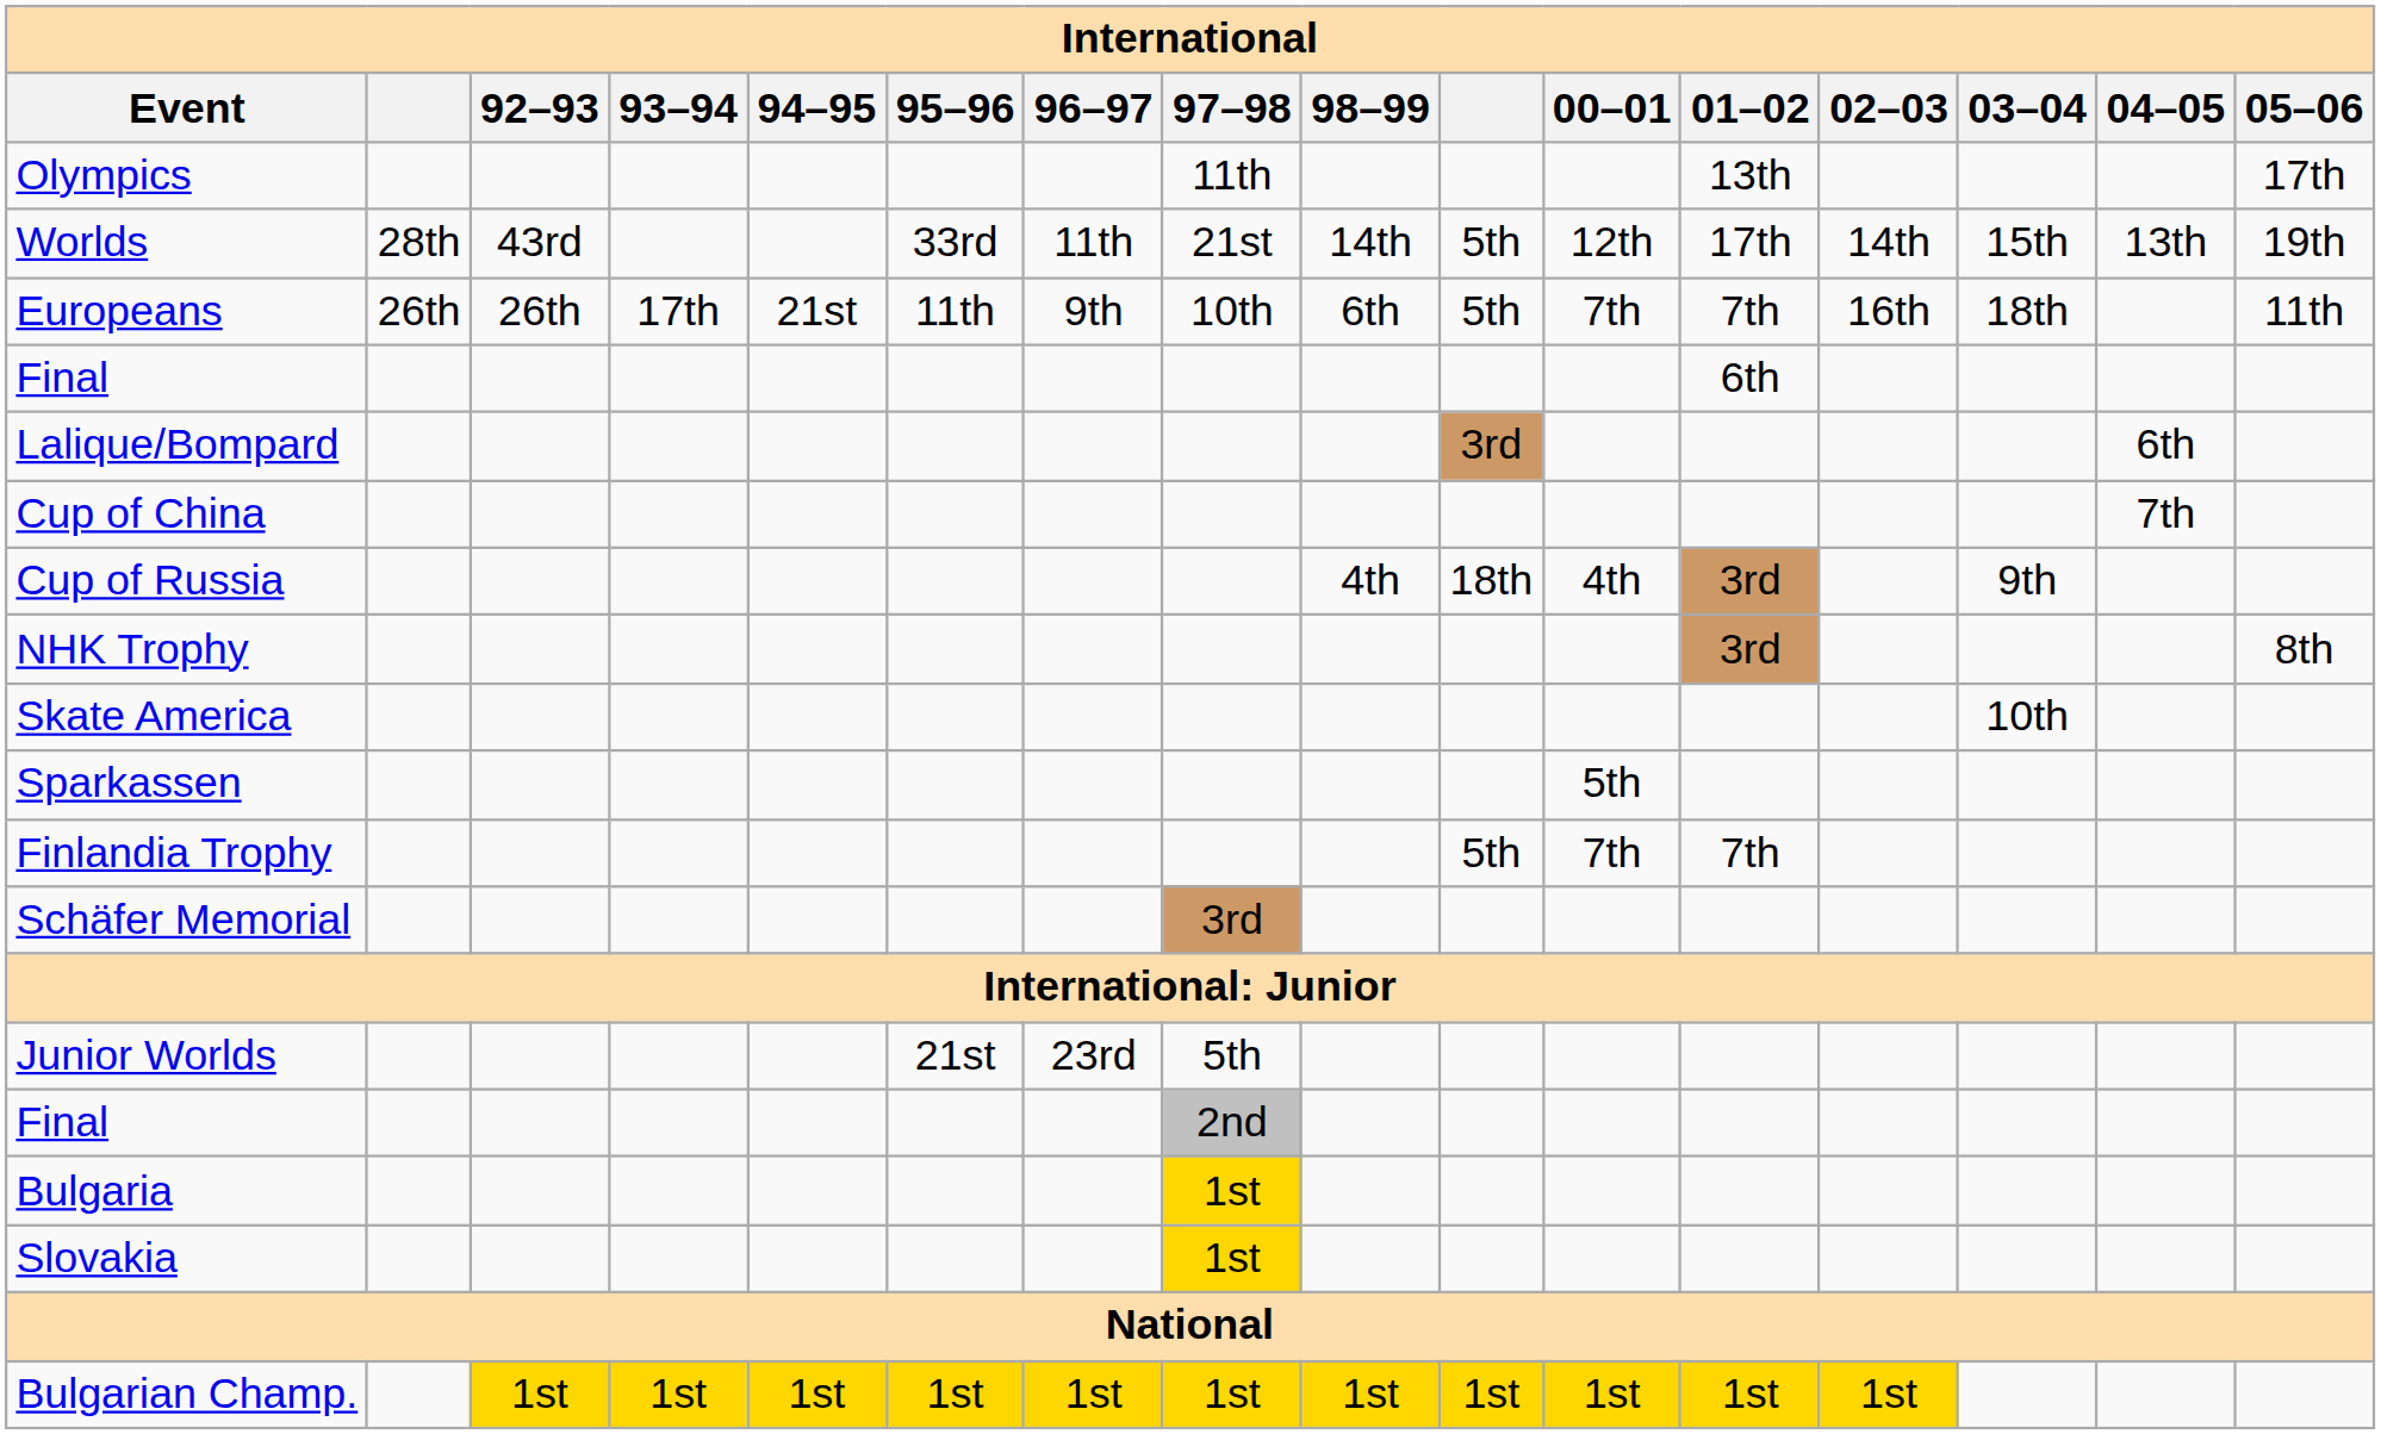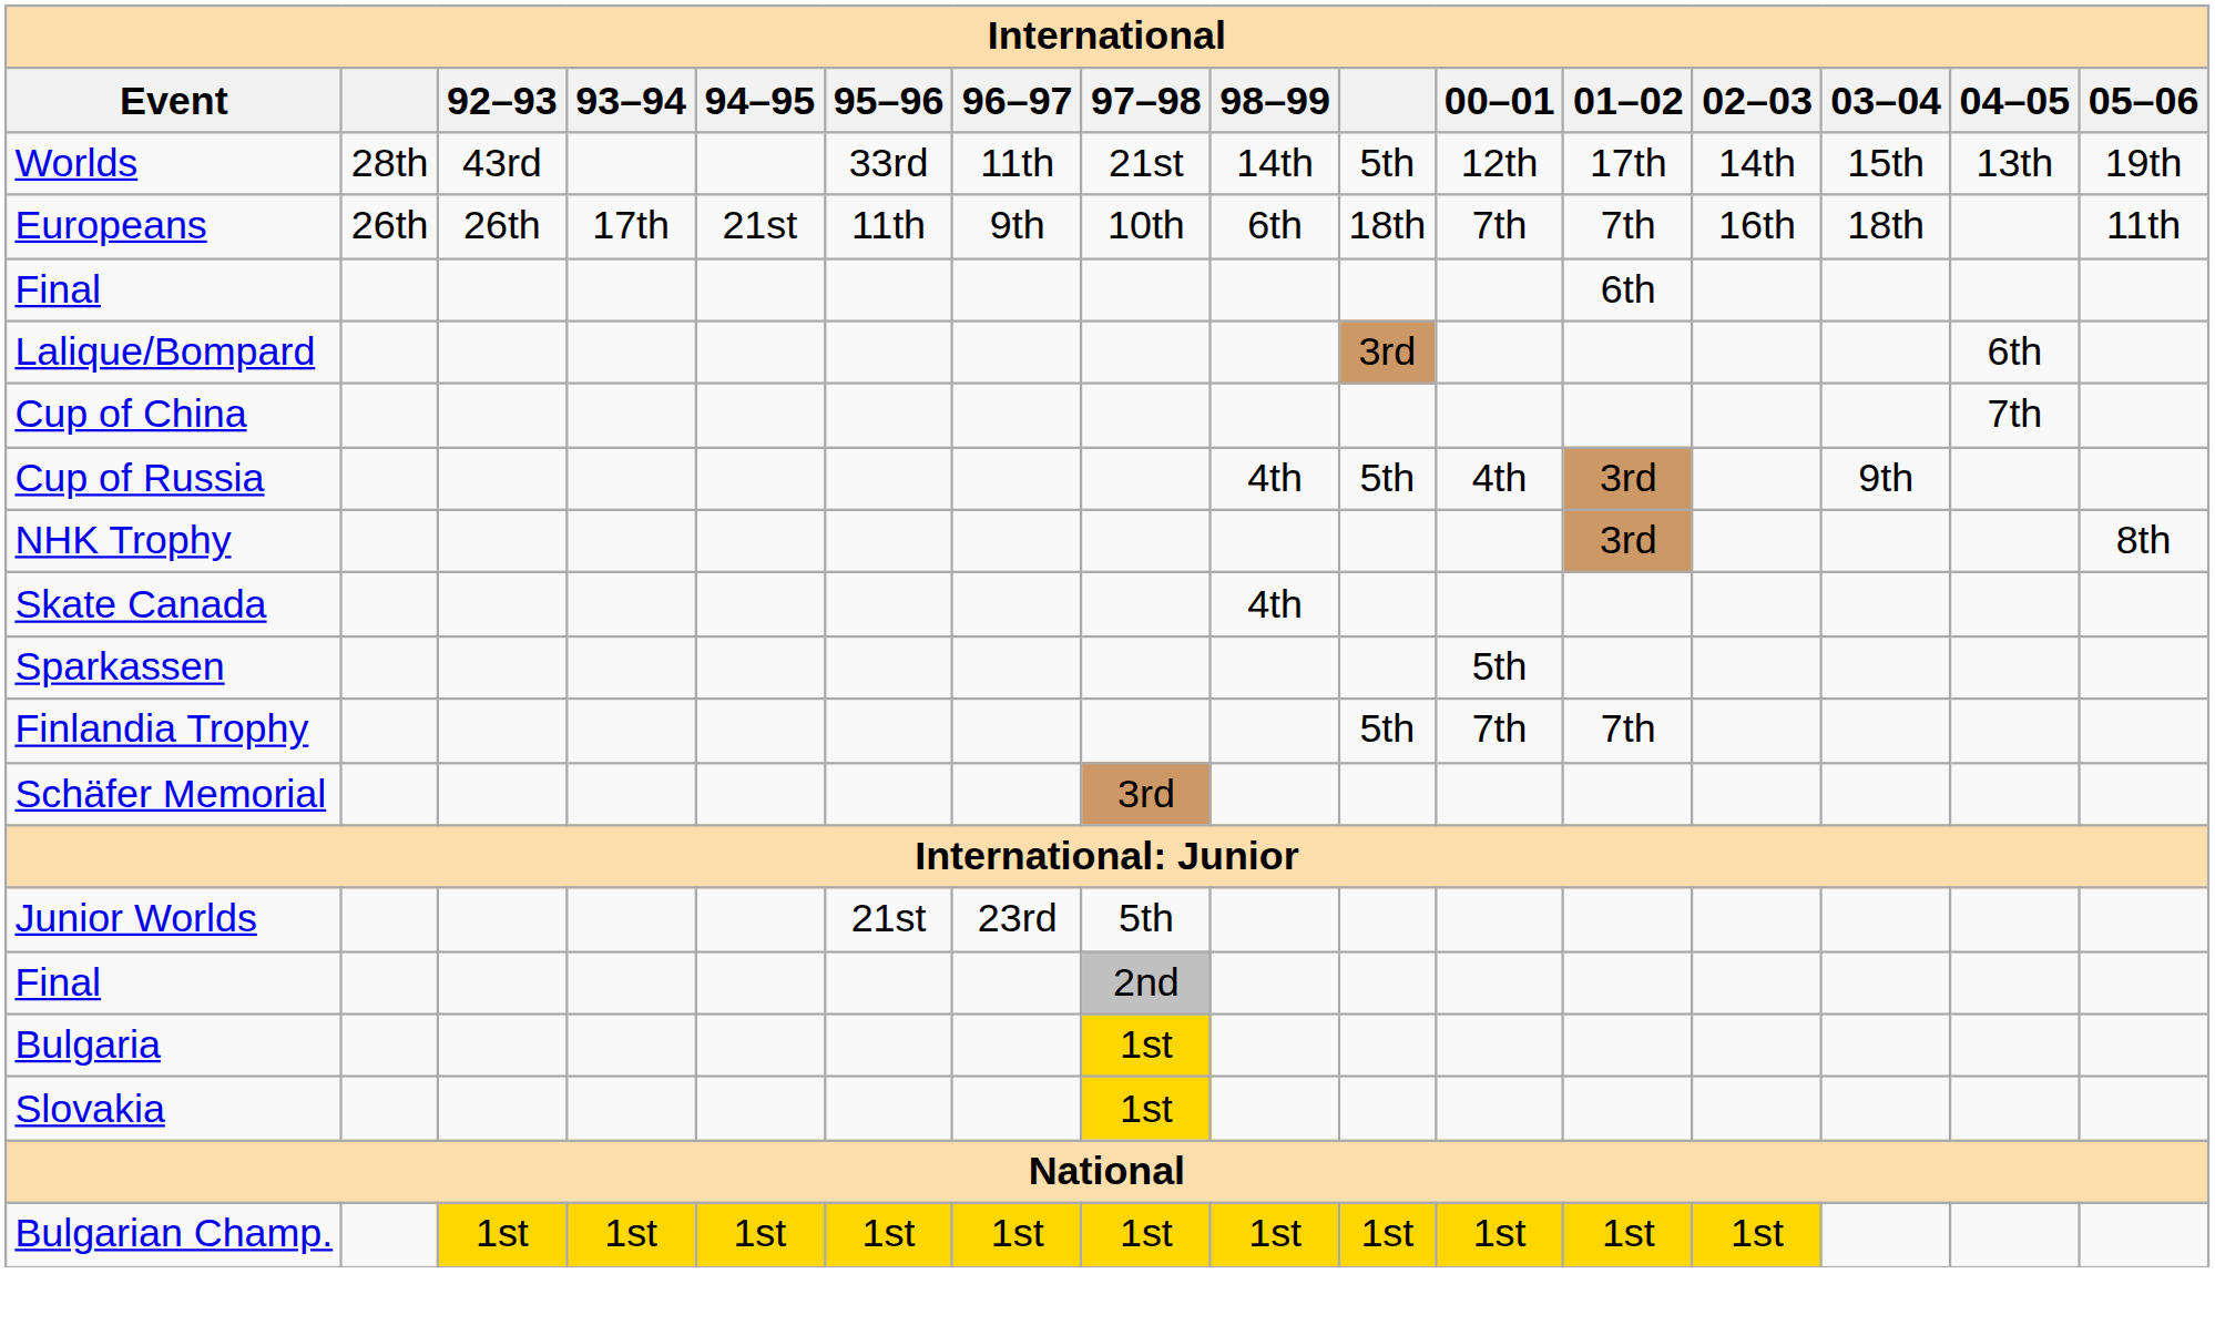 <table class="wikitable" style="text-align:center">
 <tr>
 <th style="background-color: #ffdead; " colspan=16 align=center>International</th>
 </tr>
 <tr>
 <th>Event</th>
 <th></th>
 <th>92–93</th>
 <th>93–94</th>
 <th>94–95</th>
 <th>95–96</th>
 <th>96–97</th>
 <th>97–98</th>
 <th>98–99</th>
 <th></th>
 <th>00–01</th>
 <th>01–02</th>
 <th>02–03</th>
 <th>03–04</th>
 <th>04–05</th>
 <th>05–06</th>
-</tr>
-<tr>
-<td align=left><a href='#'>Olympics</a></td>
-<td></td>
-<td></td>
-<td></td>
-<td></td>
-<td></td>
-<td></td>
-<td>11th</td>
-<td></td>
-<td></td>
-<td></td>
-<td>13th</td>
-<td></td>
-<td></td>
-<td></td>
-<td>17th</td>
 </tr>
 <tr>
 <td align=left><a href='#'>Worlds</a></td>
 <td>28th</td>
 <td>43rd</td>
 <td></td>
 <td></td>
 <td>33rd</td>
 <td>11th</td>
 <td>21st</td>
 <td>14th</td>
 <td>5th</td>
 <td>12th</td>
 <td>17th</td>
 <td>14th</td>
 <td>15th</td>
 <td>13th</td>
 <td>19th</td>
 </tr>
 <tr>
 <td align=left><a href='#'>Europeans</a></td>
 <td>26th</td>
 <td>26th</td>
 <td>17th</td>
 <td>21st</td>
 <td>11th</td>
 <td>9th</td>
 <td>10th</td>
 <td>6th</td>
-<td>5th</td>
+<td>18th</td>
 <td>7th</td>
 <td>7th</td>
 <td>16th</td>
 <td>18th</td>
 <td></td>
 <td>11th</td>
 </tr>
 <tr>
 <td align=left> <a href='#'>Final</a></td>
 <td></td>
 <td></td>
 <td></td>
 <td></td>
 <td></td>
 <td></td>
 <td></td>
 <td></td>
 <td></td>
 <td></td>
 <td>6th</td>
 <td></td>
 <td></td>
 <td></td>
 <td></td>
 </tr>
 <tr>
 <td align=left> <a href='#'>Lalique/Bompard</a></td>
 <td></td>
 <td></td>
 <td></td>
 <td></td>
 <td></td>
 <td></td>
 <td></td>
 <td></td>
 <td bgcolor=cc9966>3rd</td>
 <td></td>
 <td></td>
 <td></td>
 <td></td>
 <td>6th</td>
 <td></td>
 </tr>
 <tr>
 <td align=left> <a href='#'>Cup of China</a></td>
 <td></td>
 <td></td>
 <td></td>
 <td></td>
 <td></td>
 <td></td>
 <td></td>
 <td></td>
 <td></td>
 <td></td>
 <td></td>
 <td></td>
 <td></td>
 <td>7th</td>
 <td></td>
 </tr>
 <tr>
 <td align=left> <a href='#'>Cup of Russia</a></td>
 <td></td>
 <td></td>
 <td></td>
 <td></td>
 <td></td>
 <td></td>
 <td></td>
 <td>4th</td>
-<td>18th</td>
+<td>5th</td>
 <td>4th</td>
 <td bgcolor=cc9966>3rd</td>
 <td></td>
 <td>9th</td>
 <td></td>
 <td></td>
 </tr>
 <tr>
 <td align=left> <a href='#'>NHK Trophy</a></td>
 <td></td>
 <td></td>
 <td></td>
 <td></td>
 <td></td>
 <td></td>
 <td></td>
 <td></td>
 <td></td>
 <td></td>
 <td bgcolor=cc9966>3rd</td>
 <td></td>
 <td></td>
 <td></td>
 <td>8th</td>
 </tr>
 <tr>
-<td align=left> <a href='#'>Skate America</a></td>
+<td align=left> <a href='#'>Skate Canada</a></td>
 <td></td>
 <td></td>
 <td></td>
 <td></td>
 <td></td>
 <td></td>
 <td></td>
+<td>4th</td>
 <td></td>
 <td></td>
 <td></td>
 <td></td>
 <td></td>
-<td>10th</td>
 <td></td>
 <td></td>
 </tr>
 <tr>
 <td align=left> <a href='#'>Sparkassen</a></td>
 <td></td>
 <td></td>
 <td></td>
 <td></td>
 <td></td>
 <td></td>
 <td></td>
 <td></td>
 <td></td>
 <td>5th</td>
 <td></td>
 <td></td>
 <td></td>
 <td></td>
 <td></td>
 </tr>
 <tr>
 <td align=left><a href='#'>Finlandia Trophy</a></td>
 <td></td>
 <td></td>
 <td></td>
 <td></td>
 <td></td>
 <td></td>
 <td></td>
 <td></td>
 <td>5th</td>
 <td>7th</td>
 <td>7th</td>
 <td></td>
 <td></td>
 <td></td>
 <td></td>
 </tr>
 <tr>
 <td align=left><a href='#'>Schäfer Memorial</a></td>
 <td></td>
 <td></td>
 <td></td>
 <td></td>
 <td></td>
 <td></td>
 <td bgcolor=cc9966>3rd</td>
 <td></td>
 <td></td>
 <td></td>
 <td></td>
 <td></td>
 <td></td>
 <td></td>
 <td></td>
 </tr>
 <tr>
 <th style="background-color: #ffdead; " colspan=16 align=center>International: Junior</th>
 </tr>
 <tr>
 <td align=left><a href='#'>Junior Worlds</a></td>
 <td></td>
 <td></td>
 <td></td>
 <td></td>
 <td>21st</td>
 <td>23rd</td>
 <td>5th</td>
 <td></td>
 <td></td>
 <td></td>
 <td></td>
 <td></td>
 <td></td>
 <td></td>
 <td></td>
 </tr>
 <tr>
 <td align=left> <a href='#'>Final</a></td>
 <td></td>
 <td></td>
 <td></td>
 <td></td>
 <td></td>
 <td></td>
 <td bgcolor=silver>2nd</td>
 <td></td>
 <td></td>
 <td></td>
 <td></td>
 <td></td>
 <td></td>
 <td></td>
 <td></td>
 </tr>
 <tr>
 <td align=left> <a href='#'>Bulgaria</a></td>
 <td></td>
 <td></td>
 <td></td>
 <td></td>
 <td></td>
 <td></td>
 <td bgcolor=gold>1st</td>
 <td></td>
 <td></td>
 <td></td>
 <td></td>
 <td></td>
 <td></td>
 <td></td>
 <td></td>
 </tr>
 <tr>
 <td align=left> <a href='#'>Slovakia</a></td>
 <td></td>
 <td></td>
 <td></td>
 <td></td>
 <td></td>
 <td></td>
 <td bgcolor=gold>1st</td>
 <td></td>
 <td></td>
 <td></td>
 <td></td>
 <td></td>
 <td></td>
 <td></td>
 <td></td>
 </tr>
 <tr>
 <th style="background-color: #ffdead; " colspan=16 align=center>National</th>
 </tr>
 <tr>
 <td align=left><a href='#'>Bulgarian Champ.</a></td>
 <td></td>
 <td bgcolor=gold>1st</td>
 <td bgcolor=gold>1st</td>
 <td bgcolor=gold>1st</td>
 <td bgcolor=gold>1st</td>
 <td bgcolor=gold>1st</td>
 <td bgcolor=gold>1st</td>
 <td bgcolor=gold>1st</td>
 <td bgcolor=gold>1st</td>
 <td bgcolor=gold>1st</td>
 <td bgcolor=gold>1st</td>
 <td bgcolor=gold>1st</td>
 <td></td>
 <td></td>
 <td></td>
 </tr>
 </table>
